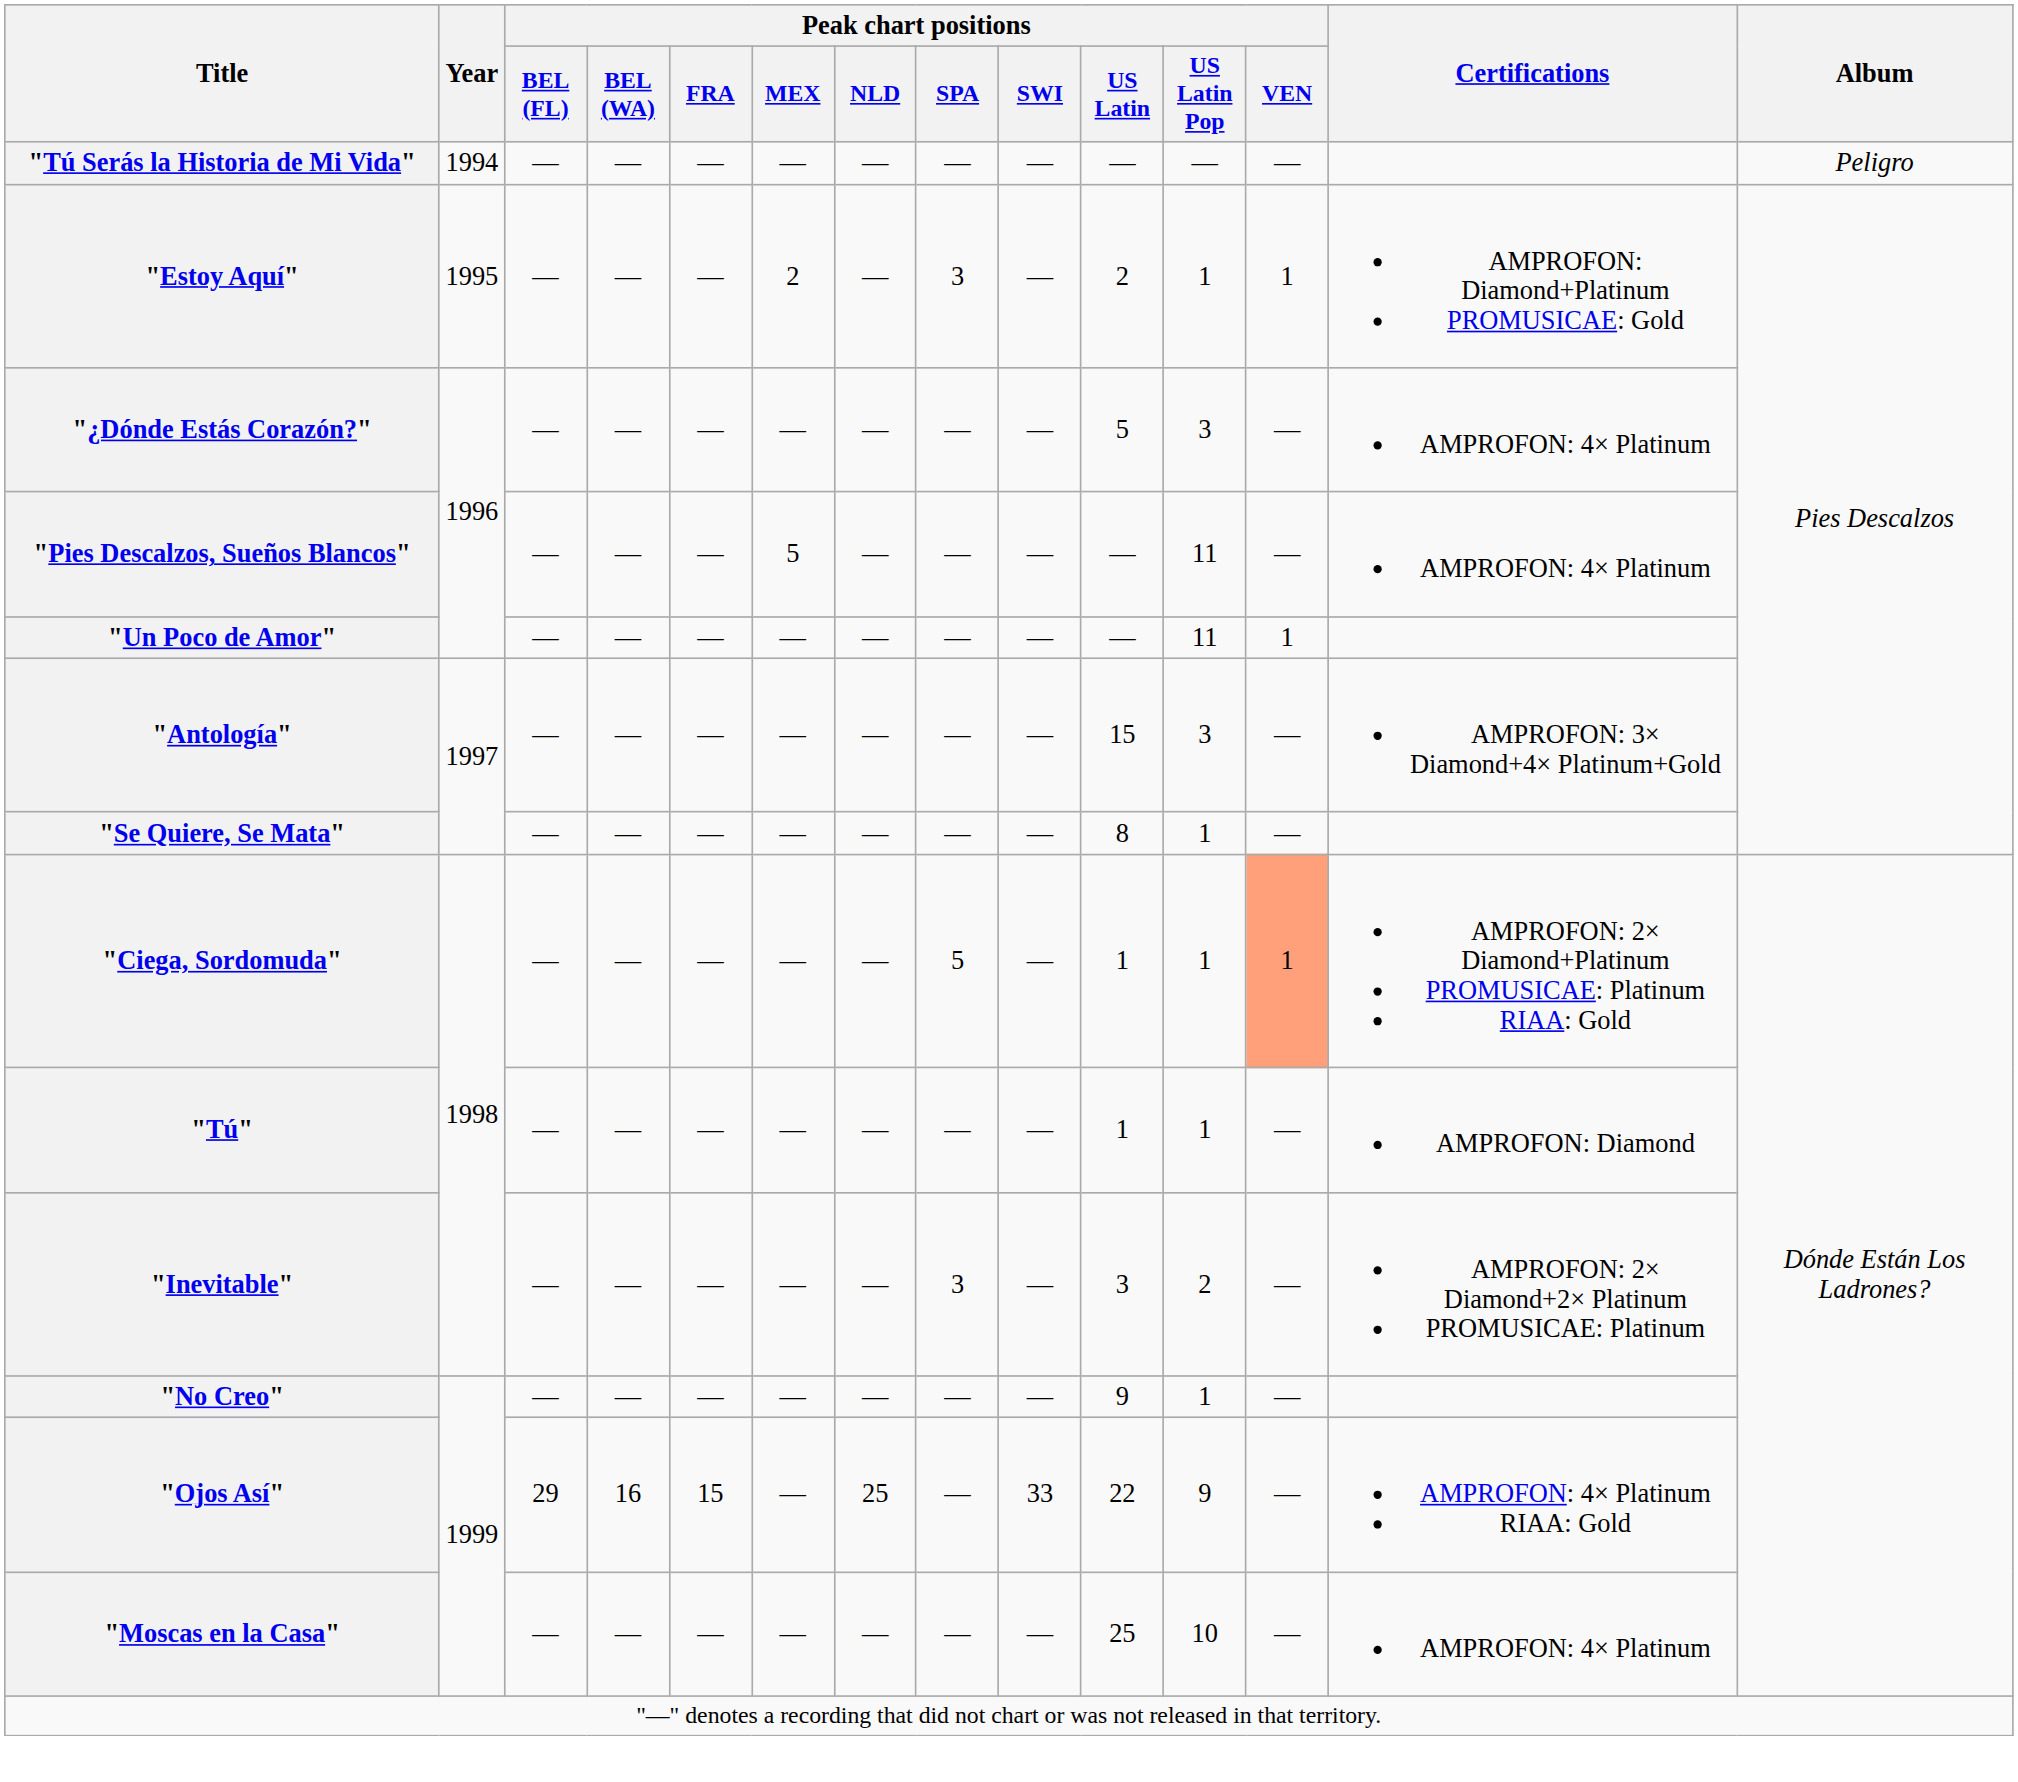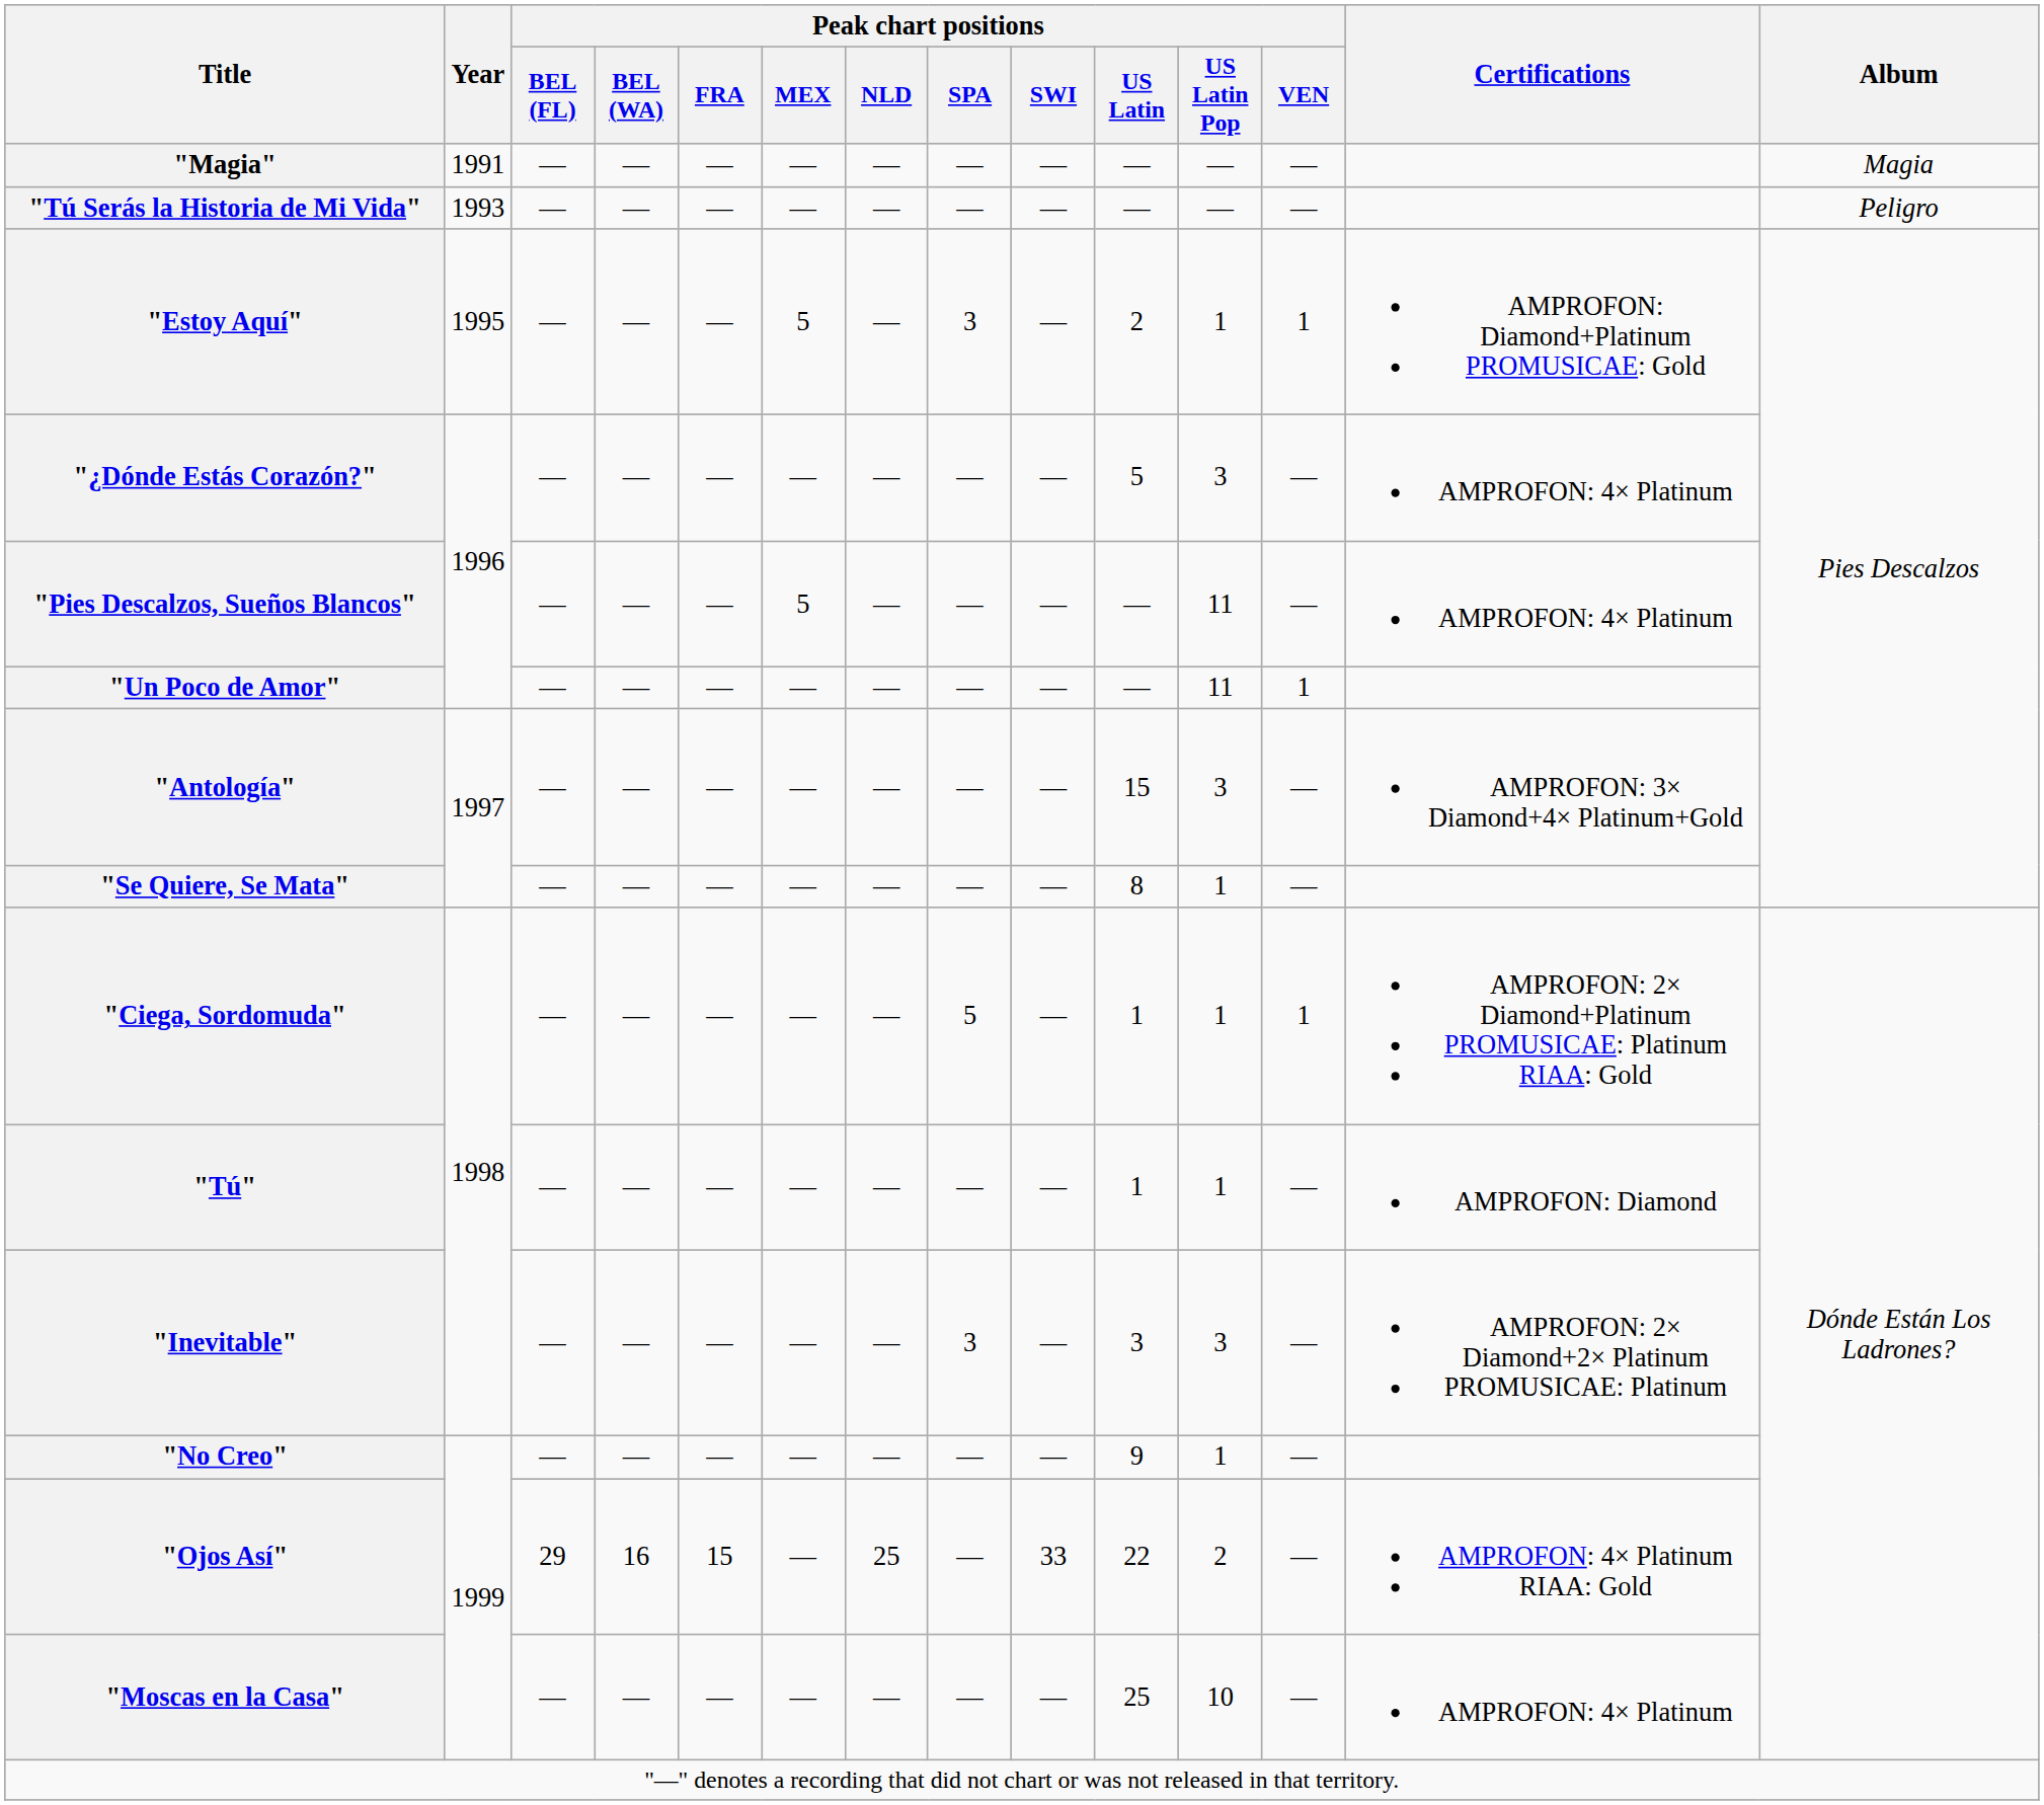 <table class="wikitable plainrowheaders" style="text-align:center;">
 <tr>
 <th scope="col" rowspan="2" style="width:16em;">Title</th>
 <th scope="col" rowspan="2">Year</th>
 <th scope="col" colspan="10">Peak chart positions</th>
 <th scope="col" rowspan="2" style="width:15em;"><a href='#'>Certifications</a></th>
 <th scope="col" rowspan="2" style="width:10em;">Album</th>
 </tr>
 <tr>
 <th scope="col" style="width:3em;font-size:90%;"><a href='#'>BEL<br>(FL)</a><br></th>
 <th scope="col" style="width:3em;font-size:90%;"><a href='#'>BEL<br>(WA)</a><br></th>
 <th scope="col" style="width:3em;font-size:90%;"><a href='#'>FRA</a><br></th>
 <th scope="col" style="width:3em;font-size:90%;"><a href='#'>MEX</a><br></th>
 <th scope="col" style="width:3em;font-size:90%;"><a href='#'>NLD</a><br></th>
 <th scope="col" style="width:3em;font-size:90%;"><a href='#'>SPA</a><br></th>
 <th scope="col" style="width:3em;font-size:90%;"><a href='#'>SWI</a><br></th>
 <th scope="col" style="width:3em;font-size:90%;"><a href='#'>US<br>Latin</a><br></th>
 <th scope="col" style="width:3em;font-size:90%;"><a href='#'>US<br>Latin<br>Pop</a><br></th>
 <th scope="col" style="width:3em;font-size:90%;"><a href='#'>VEN</a><br></th>
 </tr>
 <tr>
+<th scope="row">"Magia"</th>
+<td>1991</td>
+<td>—</td>
+<td>—</td>
+<td>—</td>
+<td>—</td>
+<td>—</td>
+<td>—</td>
+<td>—</td>
+<td>—</td>
+<td>—</td>
+<td>—</td>
+<td></td>
+<td><em>Magia</em></td>
+</tr>
+<tr>
 <th scope="row">"<a href='#'>Tú Serás la Historia de Mi Vida</a>"</th>
-<td>1994</td>
+<td>1993</td>
 <td>—</td>
 <td>—</td>
 <td>—</td>
 <td>—</td>
 <td>—</td>
 <td>—</td>
 <td>—</td>
 <td>—</td>
 <td>—</td>
 <td>—</td>
 <td></td>
 <td><em>Peligro</em></td>
 </tr>
 <tr>
 <th scope="row">"<a href='#'>Estoy Aquí</a>"</th>
 <td>1995</td>
 <td>—</td>
 <td>—</td>
 <td>—</td>
-<td>2</td>
+<td>5</td>
 <td>—</td>
 <td>3</td>
 <td>—</td>
 <td>2</td>
 <td>1</td>
 <td>1</td>
 <td><br><ul><li>AMPROFON: Diamond+Platinum</li><li><a href='#'>PROMUSICAE</a>: Gold</li></ul></td>
 <td rowspan="6"><em>Pies Descalzos</em></td>
 </tr>
 <tr>
 <th scope="row">"<a href='#'>¿Dónde Estás Corazón?</a>"</th>
 <td rowspan="3">1996</td>
 <td>—</td>
 <td>—</td>
 <td>—</td>
 <td>—</td>
 <td>—</td>
 <td>—</td>
 <td>—</td>
 <td>5</td>
 <td>3</td>
 <td>—</td>
 <td><br><ul><li>AMPROFON: 4× Platinum</li></ul></td>
 </tr>
 <tr>
 <th scope="row">"<a href='#'>Pies Descalzos, Sueños Blancos</a>"</th>
 <td>—</td>
 <td>—</td>
 <td>—</td>
 <td>5</td>
 <td>—</td>
 <td>—</td>
 <td>—</td>
 <td>—</td>
 <td>11</td>
 <td>—</td>
 <td><br><ul><li>AMPROFON: 4× Platinum</li></ul></td>
 </tr>
 <tr>
 <th scope="row">"<a href='#'>Un Poco de Amor</a>"</th>
 <td>—</td>
 <td>—</td>
 <td>—</td>
 <td>—</td>
 <td>—</td>
 <td>—</td>
 <td>—</td>
 <td>—</td>
 <td>11</td>
 <td>1</td>
 <td></td>
 </tr>
 <tr>
 <th scope="row">"<a href='#'>Antología</a>"</th>
 <td rowspan="2">1997</td>
 <td>—</td>
 <td>—</td>
 <td>—</td>
 <td>—</td>
 <td>—</td>
 <td>—</td>
 <td>—</td>
 <td>15</td>
 <td>3</td>
 <td>—</td>
 <td><br><ul><li>AMPROFON: 3× Diamond+4× Platinum+Gold</li></ul></td>
 </tr>
 <tr>
 <th scope="row">"<a href='#'>Se Quiere, Se Mata</a>"</th>
 <td>—</td>
 <td>—</td>
 <td>—</td>
 <td>—</td>
 <td>—</td>
 <td>—</td>
 <td>—</td>
 <td>8</td>
 <td>1</td>
 <td>—</td>
 <td></td>
 </tr>
 <tr>
 <th scope="row">"<a href='#'>Ciega, Sordomuda</a>"</th>
 <td rowspan="3">1998</td>
 <td>—</td>
 <td>—</td>
 <td>—</td>
 <td>—</td>
 <td>—</td>
 <td>5</td>
 <td>—</td>
 <td>1</td>
 <td>1</td>
-<td style="background: lightsalmon;">1</td>
+<td>1</td>
 <td><br><ul><li>AMPROFON: 2× Diamond+Platinum</li><li><a href='#'>PROMUSICAE</a>: Platinum</li><li><a href='#'>RIAA</a>: Gold</li></ul></td>
 <td rowspan="6"><em>Dónde Están Los Ladrones?</em></td>
 </tr>
 <tr>
 <th scope="row">"<a href='#'>Tú</a>"</th>
 <td>—</td>
 <td>—</td>
 <td>—</td>
 <td>—</td>
 <td>—</td>
 <td>—</td>
 <td>—</td>
 <td>1</td>
 <td>1</td>
 <td>—</td>
 <td><br><ul><li>AMPROFON: Diamond</li></ul></td>
 </tr>
 <tr>
 <th scope="row">"<a href='#'>Inevitable</a>"</th>
 <td>—</td>
 <td>—</td>
 <td>—</td>
 <td>—</td>
 <td>—</td>
 <td>3</td>
 <td>—</td>
 <td>3</td>
-<td>2</td>
+<td>3</td>
 <td>—</td>
 <td><br><ul><li>AMPROFON: 2× Diamond+2× Platinum</li><li>PROMUSICAE: Platinum</li></ul></td>
 </tr>
 <tr>
 <th scope="row">"<a href='#'>No Creo</a>"</th>
 <td rowspan="3">1999</td>
 <td>—</td>
 <td>—</td>
 <td>—</td>
 <td>—</td>
 <td>—</td>
 <td>—</td>
 <td>—</td>
 <td>9</td>
 <td>1</td>
 <td>—</td>
 <td></td>
 </tr>
 <tr>
 <th scope="row">"<a href='#'>Ojos Así</a>"</th>
 <td>29</td>
 <td>16</td>
 <td>15</td>
 <td>—</td>
 <td>25</td>
 <td>—</td>
 <td>33</td>
 <td>22</td>
-<td>9</td>
+<td>2</td>
 <td>—</td>
 <td><br><ul><li><a href='#'>AMPROFON</a>: 4× Platinum</li><li>RIAA: Gold</li></ul></td>
 </tr>
 <tr>
 <th scope="row">"<a href='#'>Moscas en la Casa</a>"</th>
 <td>—</td>
 <td>—</td>
 <td>—</td>
 <td>—</td>
 <td>—</td>
 <td>—</td>
 <td>—</td>
 <td>25</td>
 <td>10</td>
 <td>—</td>
 <td><br><ul><li>AMPROFON: 4× Platinum</li></ul></td>
 </tr>
 <tr>
 <td colspan="14" style="font-size:90%">"—" denotes a recording that did not chart or was not released in that territory.</td>
 </tr>
 </table>
